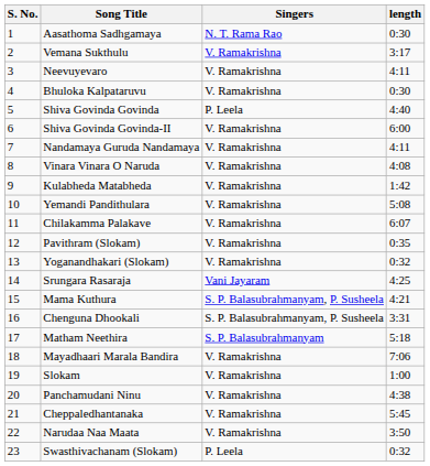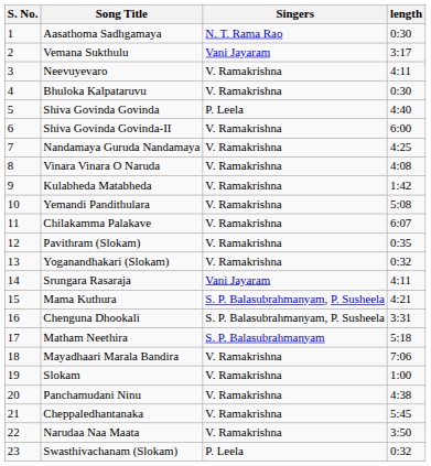 <table class="wikitable">
 <tr>
 <th>S. No.</th>
 <th>Song Title</th>
 <th>Singers</th>
 <th>length</th>
 </tr>
 <tr>
 <td>1</td>
 <td>Aasathoma Sadhgamaya</td>
 <td><a href='#'>N. T. Rama Rao</a></td>
 <td>0:30</td>
 </tr>
 <tr>
 <td>2</td>
 <td>Vemana Sukthulu</td>
-<td><a href='#'>V. Ramakrishna</a></td>
+<td><a href='#'>Vani Jayaram</a></td>
 <td>3:17</td>
 </tr>
 <tr>
 <td>3</td>
 <td>Neevuyevaro</td>
 <td>V. Ramakrishna</td>
 <td>4:11</td>
 </tr>
 <tr>
 <td>4</td>
 <td>Bhuloka Kalpataruvu</td>
 <td>V. Ramakrishna</td>
 <td>0:30</td>
 </tr>
 <tr>
 <td>5</td>
 <td>Shiva Govinda Govinda</td>
 <td>P. Leela</td>
 <td>4:40</td>
 </tr>
 <tr>
 <td>6</td>
 <td>Shiva Govinda Govinda-II</td>
 <td>V. Ramakrishna</td>
 <td>6:00</td>
 </tr>
 <tr>
 <td>7</td>
 <td>Nandamaya Guruda Nandamaya</td>
 <td>V. Ramakrishna</td>
-<td>4:11</td>
+<td>4:25</td>
 </tr>
 <tr>
 <td>8</td>
 <td>Vinara Vinara O Naruda</td>
 <td>V. Ramakrishna</td>
 <td>4:08</td>
 </tr>
 <tr>
 <td>9</td>
 <td>Kulabheda Matabheda</td>
 <td>V. Ramakrishna</td>
 <td>1:42</td>
 </tr>
 <tr>
 <td>10</td>
 <td>Yemandi Pandithulara</td>
 <td>V. Ramakrishna</td>
 <td>5:08</td>
 </tr>
 <tr>
 <td>11</td>
 <td>Chilakamma Palakave</td>
 <td>V. Ramakrishna</td>
 <td>6:07</td>
 </tr>
 <tr>
 <td>12</td>
 <td>Pavithram (Slokam)</td>
 <td>V. Ramakrishna</td>
 <td>0:35</td>
 </tr>
 <tr>
 <td>13</td>
 <td>Yoganandhakari (Slokam)</td>
 <td>V. Ramakrishna</td>
 <td>0:32</td>
 </tr>
 <tr>
 <td>14</td>
 <td>Srungara Rasaraja</td>
 <td><a href='#'>Vani Jayaram</a></td>
-<td>4:25</td>
+<td>4:11</td>
 </tr>
 <tr>
 <td>15</td>
 <td>Mama Kuthura</td>
 <td><a href='#'>S. P. Balasubrahmanyam</a>, <a href='#'>P. Susheela</a></td>
 <td>4:21</td>
 </tr>
 <tr>
 <td>16</td>
 <td>Chenguna Dhookali</td>
 <td>S. P. Balasubrahmanyam, P. Susheela</td>
 <td>3:31</td>
 </tr>
 <tr>
 <td>17</td>
 <td>Matham Neethira</td>
 <td><a href='#'>S. P. Balasubrahmanyam</a></td>
 <td>5:18</td>
 </tr>
 <tr>
 <td>18</td>
 <td>Mayadhaari Marala Bandira</td>
 <td>V. Ramakrishna</td>
 <td>7:06</td>
 </tr>
 <tr>
 <td>19</td>
 <td>Slokam</td>
 <td>V. Ramakrishna</td>
 <td>1:00</td>
 </tr>
 <tr>
 <td>20</td>
 <td>Panchamudani Ninu</td>
 <td>V. Ramakrishna</td>
 <td>4:38</td>
 </tr>
 <tr>
 <td>21</td>
 <td>Cheppaledhantanaka</td>
 <td>V. Ramakrishna</td>
 <td>5:45</td>
 </tr>
 <tr>
 <td>22</td>
 <td>Narudaa Naa Maata</td>
 <td>V. Ramakrishna</td>
 <td>3:50</td>
 </tr>
 <tr>
 <td>23</td>
 <td>Swasthivachanam (Slokam)</td>
 <td>P. Leela</td>
 <td>0:32</td>
 </tr>
 </table>
